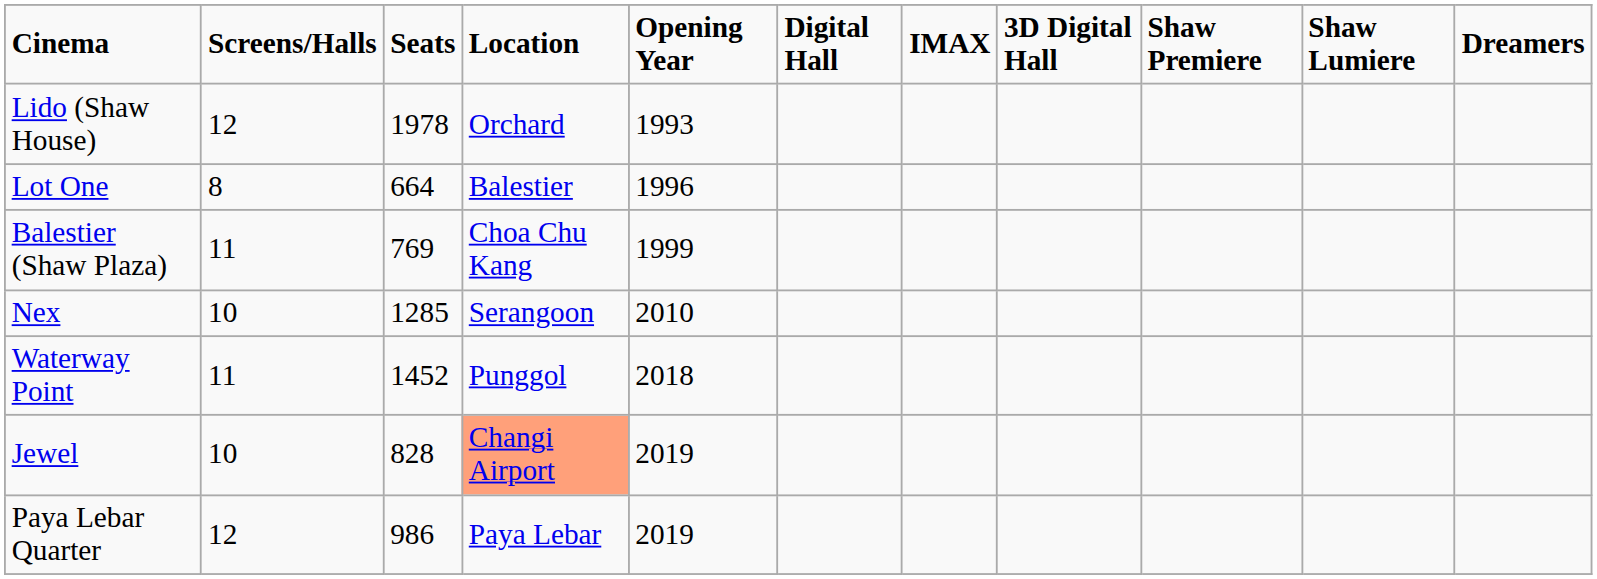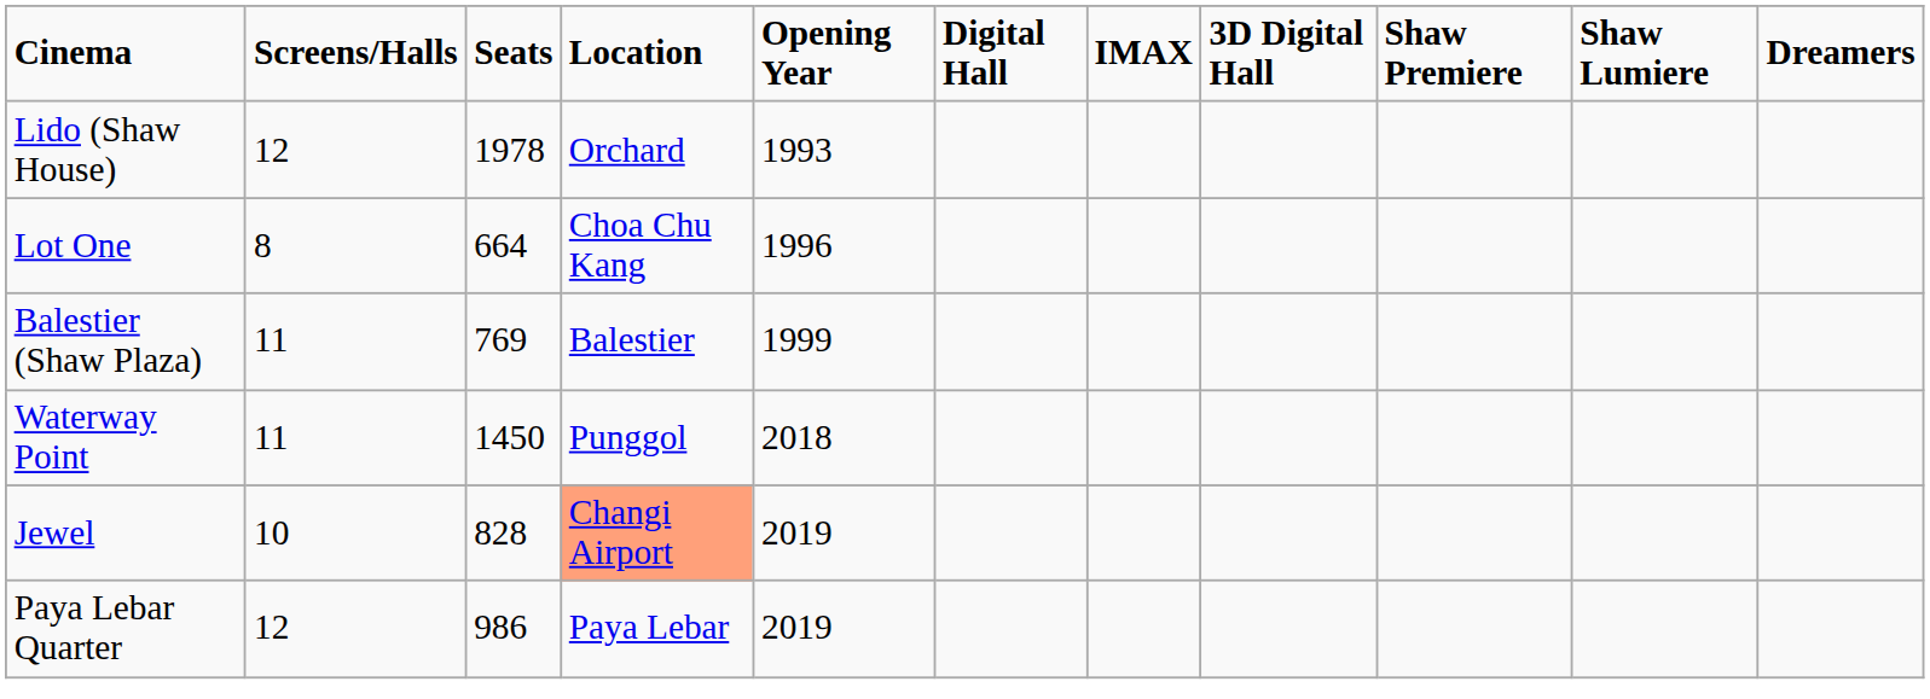 <table class="wikitable sortable" style="text-align:left">
 <tr>
 <td><strong>Cinema</strong></td>
 <td><strong>Screens/Halls</strong></td>
 <td><strong>Seats</strong></td>
 <td><strong>Location</strong></td>
 <td><strong>Opening Year</strong></td>
 <td><strong>Digital Hall</strong></td>
 <td><strong>IMAX</strong></td>
 <td><strong>3D Digital Hall</strong></td>
 <td><strong>Shaw Premiere</strong></td>
 <td><strong>Shaw Lumiere</strong></td>
 <td><strong>Dreamers</strong></td>
 </tr>
 <tr>
 <td><a href='#'>Lido</a> (Shaw House)</td>
 <td>12</td>
 <td>1978</td>
 <td><a href='#'>Orchard</a></td>
 <td>1993</td>
 <td></td>
 <td></td>
 <td></td>
 <td></td>
 <td></td>
 <td></td>
 </tr>
 <tr>
 <td><a href='#'>Lot One</a></td>
 <td>8</td>
 <td>664</td>
-<td><a href='#'>Balestier</a></td>
+<td><a href='#'>Choa Chu Kang</a></td>
 <td>1996</td>
 <td></td>
 <td></td>
 <td></td>
 <td></td>
 <td></td>
 <td></td>
 </tr>
 <tr>
 <td><a href='#'>Balestier</a> (Shaw Plaza)</td>
 <td>11</td>
 <td>769</td>
-<td><a href='#'>Choa Chu Kang</a></td>
+<td><a href='#'>Balestier</a></td>
 <td>1999</td>
-<td></td>
-<td></td>
-<td></td>
-<td></td>
-<td></td>
-<td></td>
-</tr>
-<tr>
-<td><a href='#'>Nex</a></td>
-<td>10</td>
-<td>1285</td>
-<td><a href='#'>Serangoon</a></td>
-<td>2010</td>
 <td></td>
 <td></td>
 <td></td>
 <td></td>
 <td></td>
 <td></td>
 </tr>
 <tr>
 <td><a href='#'>Waterway Point</a></td>
 <td>11</td>
-<td>1452</td>
+<td>1450</td>
 <td><a href='#'>Punggol</a></td>
 <td>2018</td>
 <td></td>
 <td></td>
 <td></td>
 <td></td>
 <td></td>
 <td></td>
 </tr>
 <tr>
 <td><a href='#'>Jewel</a></td>
 <td>10</td>
 <td>828</td>
 <td style="background: lightsalmon;"><a href='#'>Changi Airport</a></td>
 <td>2019</td>
 <td></td>
 <td></td>
 <td></td>
 <td></td>
 <td></td>
 <td></td>
 </tr>
 <tr>
 <td>Paya Lebar Quarter</td>
 <td>12</td>
 <td>986</td>
 <td><a href='#'>Paya Lebar</a></td>
 <td>2019</td>
 <td></td>
 <td></td>
 <td></td>
 <td></td>
 <td></td>
 <td></td>
 </tr>
 </table>
